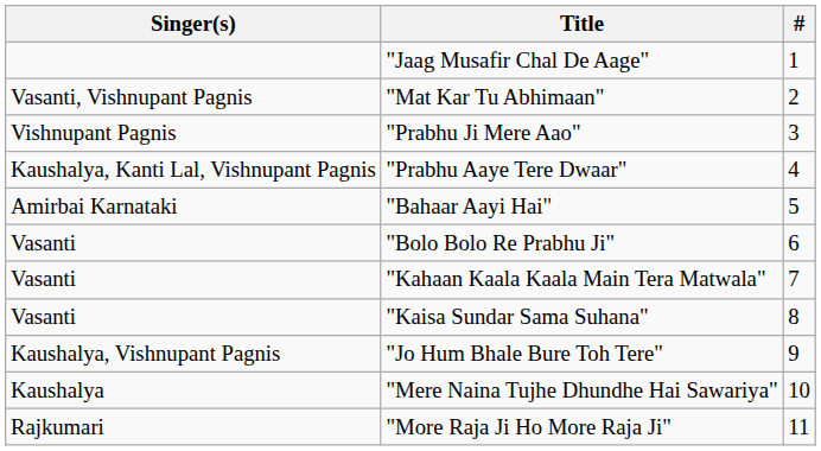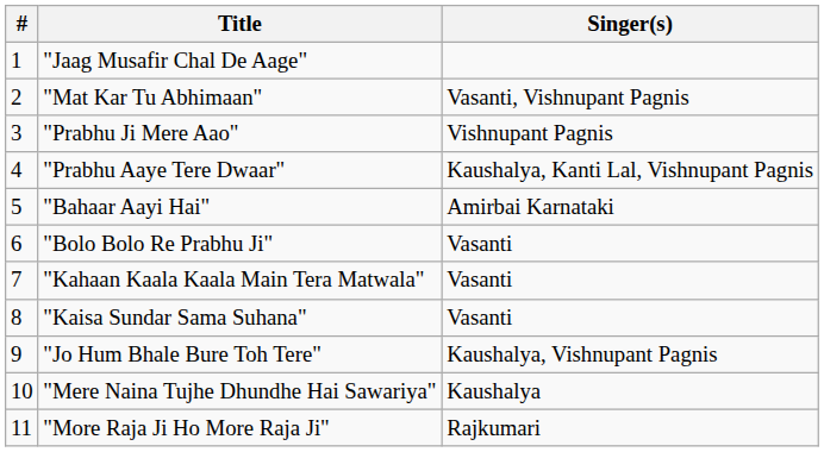 <table class="wikitable" style="font-size:95%;">
 <tr>
+<th>#</th>
+<th>Title</th>
 <th>Singer(s)</th>
-<th>Title</th>
-<th>#</th>
 </tr>
 <tr>
+<td>1</td>
+<td>"Jaag Musafir Chal De Aage"</td>
 <td></td>
-<td>"Jaag Musafir Chal De Aage"</td>
-<td>1</td>
 </tr>
 <tr>
+<td>2</td>
+<td>"Mat Kar Tu Abhimaan"</td>
 <td>Vasanti, Vishnupant Pagnis</td>
-<td>"Mat Kar Tu Abhimaan"</td>
-<td>2</td>
 </tr>
 <tr>
+<td>3</td>
+<td>"Prabhu Ji Mere Aao"</td>
 <td>Vishnupant Pagnis</td>
-<td>"Prabhu Ji Mere Aao"</td>
-<td>3</td>
 </tr>
 <tr>
+<td>4</td>
+<td>"Prabhu Aaye Tere Dwaar"</td>
 <td>Kaushalya, Kanti Lal, Vishnupant Pagnis</td>
-<td>"Prabhu Aaye Tere Dwaar"</td>
-<td>4</td>
 </tr>
 <tr>
+<td>5</td>
+<td>"Bahaar Aayi Hai"</td>
 <td>Amirbai Karnataki</td>
-<td>"Bahaar Aayi Hai"</td>
-<td>5</td>
 </tr>
 <tr>
+<td>6</td>
+<td>"Bolo Bolo Re Prabhu Ji"</td>
 <td>Vasanti</td>
-<td>"Bolo Bolo Re Prabhu Ji"</td>
-<td>6</td>
 </tr>
 <tr>
+<td>7</td>
+<td>"Kahaan Kaala Kaala Main Tera Matwala"</td>
 <td>Vasanti</td>
-<td>"Kahaan Kaala Kaala Main Tera Matwala"</td>
-<td>7</td>
 </tr>
 <tr>
+<td>8</td>
+<td>"Kaisa Sundar Sama Suhana"</td>
 <td>Vasanti</td>
-<td>"Kaisa Sundar Sama Suhana"</td>
-<td>8</td>
 </tr>
 <tr>
+<td>9</td>
+<td>"Jo Hum Bhale Bure Toh Tere"</td>
 <td>Kaushalya, Vishnupant Pagnis</td>
-<td>"Jo Hum Bhale Bure Toh Tere"</td>
-<td>9</td>
 </tr>
 <tr>
+<td>10</td>
+<td>"Mere Naina Tujhe Dhundhe Hai Sawariya"</td>
 <td>Kaushalya</td>
-<td>"Mere Naina Tujhe Dhundhe Hai Sawariya"</td>
-<td>10</td>
 </tr>
 <tr>
+<td>11</td>
+<td>"More Raja Ji Ho More Raja Ji"</td>
 <td>Rajkumari</td>
-<td>"More Raja Ji Ho More Raja Ji"</td>
-<td>11</td>
 </tr>
 </table>
